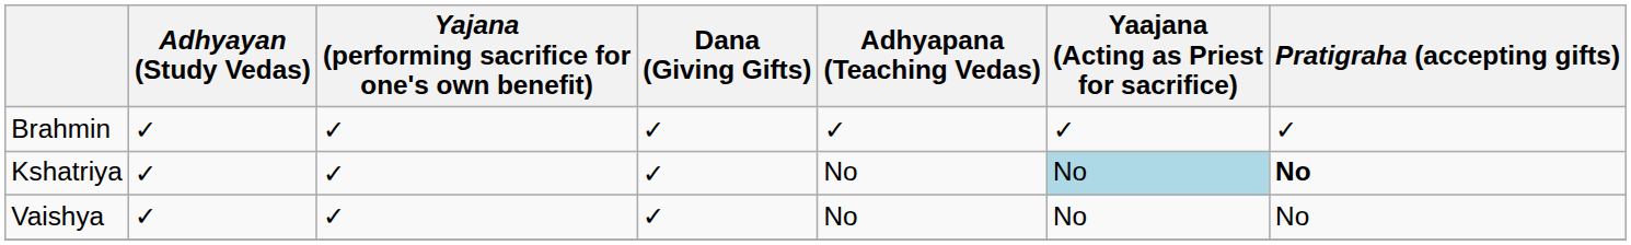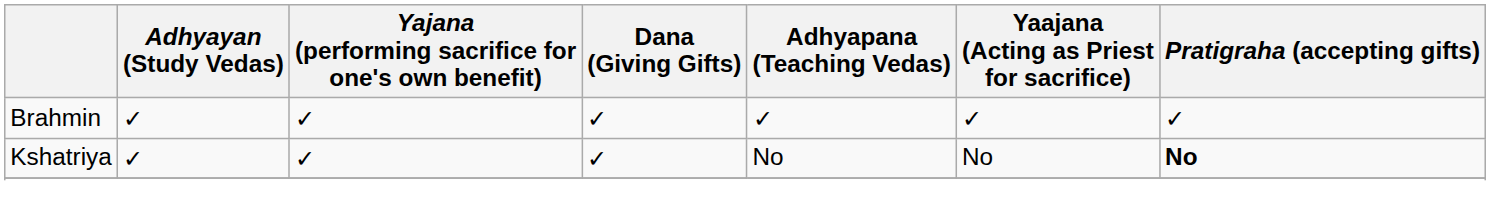 <table class="wikitable">
 <tr>
 <th></th>
 <th><em>Adhyayan</em><br>(Study Vedas)</th>
 <th><em>Yajana</em><br>(performing sacrifice for<br> one's own benefit)</th>
 <th>Dana<br>(Giving Gifts)</th>
 <th>Adhyapana<br>(Teaching Vedas)</th>
 <th>Yaajana<br>(Acting as Priest<br>for sacrifice)</th>
 <th><em>Pratigraha</em> (accepting gifts)</th>
 </tr>
 <tr>
 <td>Brahmin</td>
 <td>✓</td>
 <td>✓</td>
 <td>✓</td>
 <td>✓</td>
 <td>✓</td>
 <td>✓</td>
 </tr>
 <tr>
 <td>Kshatriya</td>
 <td>✓</td>
 <td>✓</td>
 <td>✓</td>
 <td>No</td>
-<td style="background: lightblue;">No</td>
+<td>No</td>
 <td><strong>No</strong></td>
-</tr>
-<tr>
-<td>Vaishya</td>
-<td>✓</td>
-<td>✓</td>
-<td>✓</td>
-<td>No</td>
-<td>No</td>
-<td>No</td>
 </tr>
 <tr>
 </tr>
 <tr>
 </tr>
 </table>
